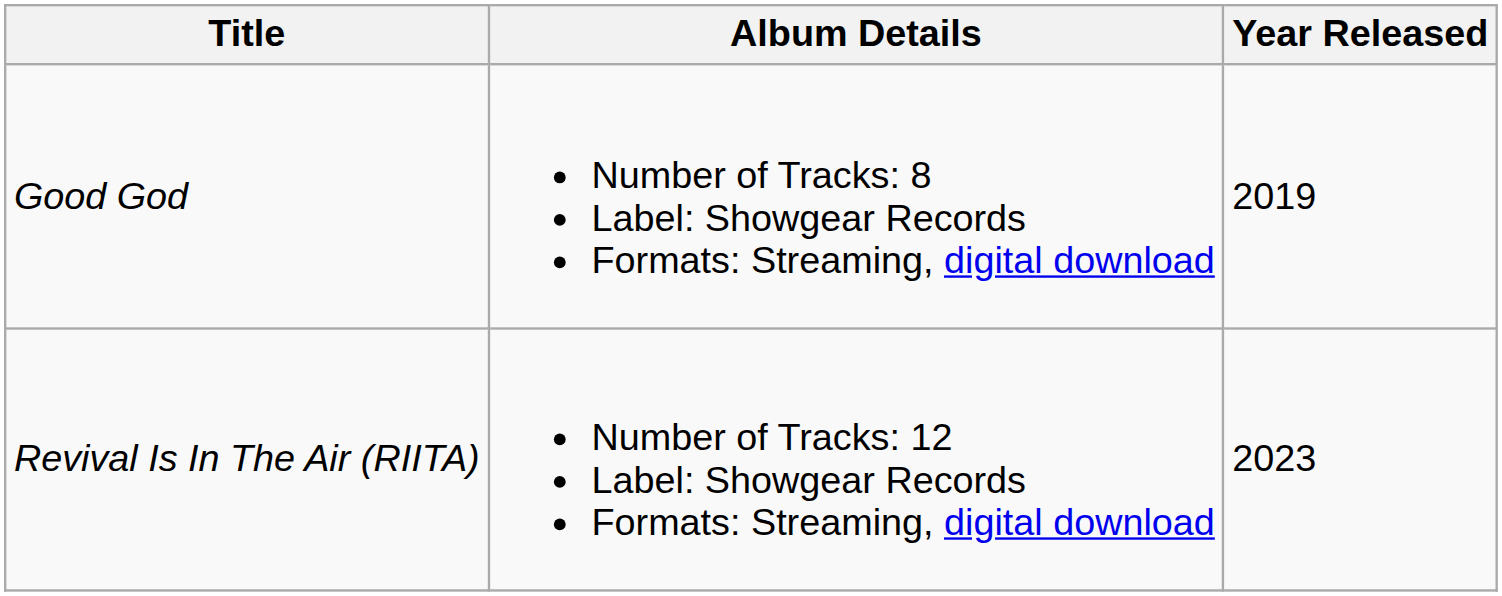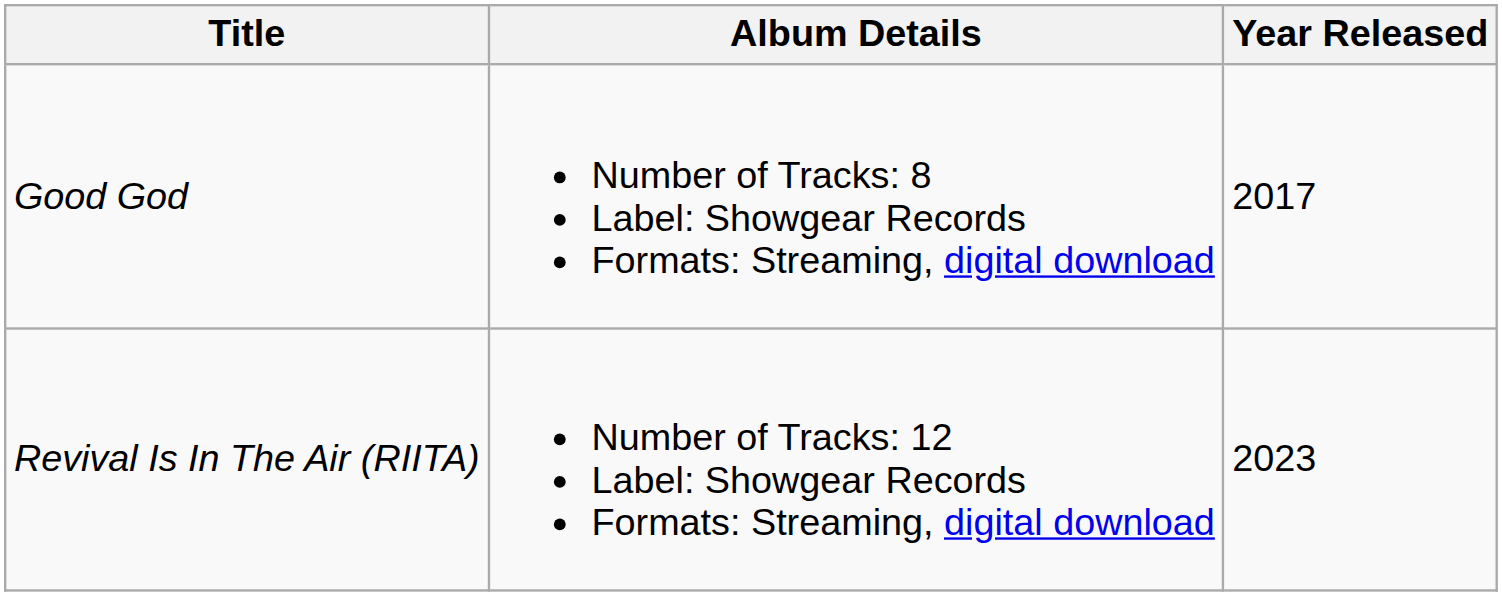 <table class="wikitable">
 <tr>
 <th>Title</th>
 <th>Album Details</th>
 <th>Year Released</th>
 </tr>
 <tr>
 <td><em>Good God</em></td>
 <td><br><ul><li>Number of Tracks: 8</li><li>Label: Showgear Records</li><li>Formats: Streaming, <a href='#'>digital download</a></li></ul></td>
-<td>2019</td>
+<td>2017</td>
 </tr>
 <tr>
 <td><em>Revival Is In The Air (RIITA)</em></td>
 <td><br><ul><li>Number of Tracks: 12</li><li>Label: Showgear Records</li><li>Formats: Streaming, <a href='#'>digital download</a></li></ul></td>
 <td>2023</td>
 </tr>
 </table>
